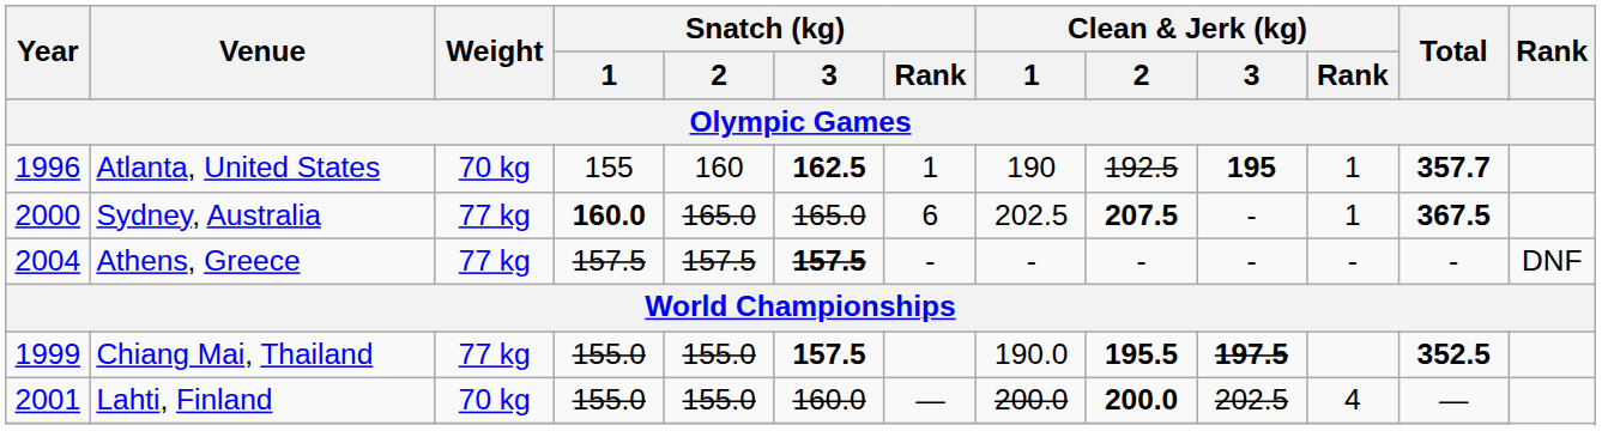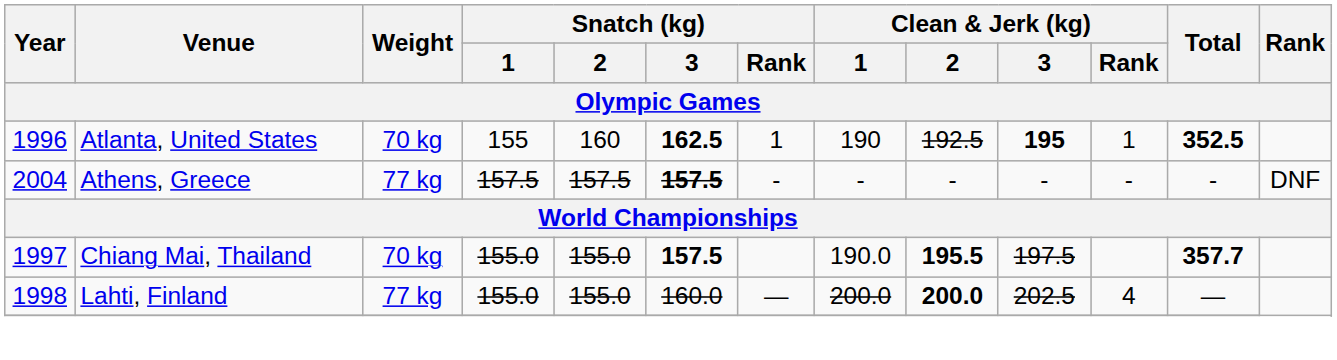 <table class="wikitable" style="text-align:center;">
 <tr>
 <th rowspan=2 width=40>Year</th>
 <th rowspan=2 width=250>Venue</th>
 <th rowspan=2 width=60>Weight</th>
 <th colspan=4>Snatch (kg)</th>
 <th colspan=4>Clean & Jerk (kg)</th>
 <th rowspan=2 width=60>Total</th>
 <th rowspan=2 width=40>Rank</th>
 </tr>
 <tr>
 <th width=60>1</th>
 <th width=60>2</th>
 <th width=60>3</th>
 <th width=45>Rank</th>
 <th width=60>1</th>
 <th width=60>2</th>
 <th width=60>3</th>
 <th width=45>Rank</th>
 </tr>
 <tr>
 <th colspan=13><a href='#'>Olympic Games</a></th>
 </tr>
 <tr>
 <td><a href='#'>1996</a></td>
 <td align=left> <a href='#'>Atlanta</a>, <a href='#'>United States</a></td>
 <td><a href='#'>70 kg</a></td>
 <td>155</td>
 <td>160</td>
 <td><strong>162.5</strong></td>
 <td>1</td>
 <td>190</td>
 <td><s>192.5</s></td>
 <td><strong>195</strong></td>
 <td>1</td>
-<td><strong>357.7</strong></td>
-<td></td>
-</tr>
-<tr>
-<td><a href='#'>2000</a></td>
-<td align=left> <a href='#'>Sydney</a>, <a href='#'>Australia</a></td>
-<td><a href='#'>77 kg</a></td>
-<td><strong>160.0</strong></td>
-<td><s>165.0</s></td>
-<td><s>165.0</s></td>
-<td>6</td>
-<td>202.5</td>
-<td><strong>207.5</strong></td>
-<td>-</td>
-<td>1</td>
-<td><strong>367.5</strong></td>
+<td><strong>352.5</strong></td>
 <td></td>
 </tr>
 <tr>
 <td><a href='#'>2004</a></td>
 <td align=left> <a href='#'>Athens</a>, <a href='#'>Greece</a></td>
 <td><a href='#'>77 kg</a></td>
 <td><s>157.5</s></td>
 <td><s>157.5</s></td>
 <td><strong><s>157.5</s></strong></td>
 <td>-</td>
 <td>-</td>
 <td>-</td>
 <td>-</td>
 <td>-</td>
 <td>-</td>
 <td>DNF</td>
 </tr>
 <tr>
 <th colspan=13><a href='#'>World Championships</a></th>
 </tr>
 <tr>
-<td><a href='#'>1999</a></td>
+<td><a href='#'>1997</a></td>
 <td align=left>  <a href='#'>Chiang Mai</a>, <a href='#'>Thailand</a></td>
-<td><a href='#'>77 kg</a></td>
+<td><a href='#'>70 kg</a></td>
 <td><s>155.0 </s></td>
 <td><s>155.0 </s></td>
 <td><strong>157.5</strong></td>
 <td></td>
 <td>190.0</td>
 <td><strong>195.5</strong></td>
-<td><strong><s>197.5 </s></strong></td>
+<td><s>197.5 </s></td>
 <td></td>
-<td><strong>352.5</strong></td>
+<td><strong>357.7</strong></td>
 <td></td>
 </tr>
 <tr>
-<td><a href='#'>2001</a></td>
+<td><a href='#'>1998</a></td>
 <td align=left> <a href='#'>Lahti</a>, <a href='#'>Finland</a></td>
-<td><a href='#'>70 kg</a></td>
+<td><a href='#'>77 kg</a></td>
 <td><s>155.0 </s></td>
 <td><s>155.0 </s></td>
 <td><s>160.0 </s></td>
 <td>—</td>
 <td><s>200.0 </s></td>
 <td><strong>200.0</strong></td>
 <td><s>202.5 </s></td>
 <td>4</td>
 <td>—</td>
 </tr>
 <tr>
 </tr>
 </table>
